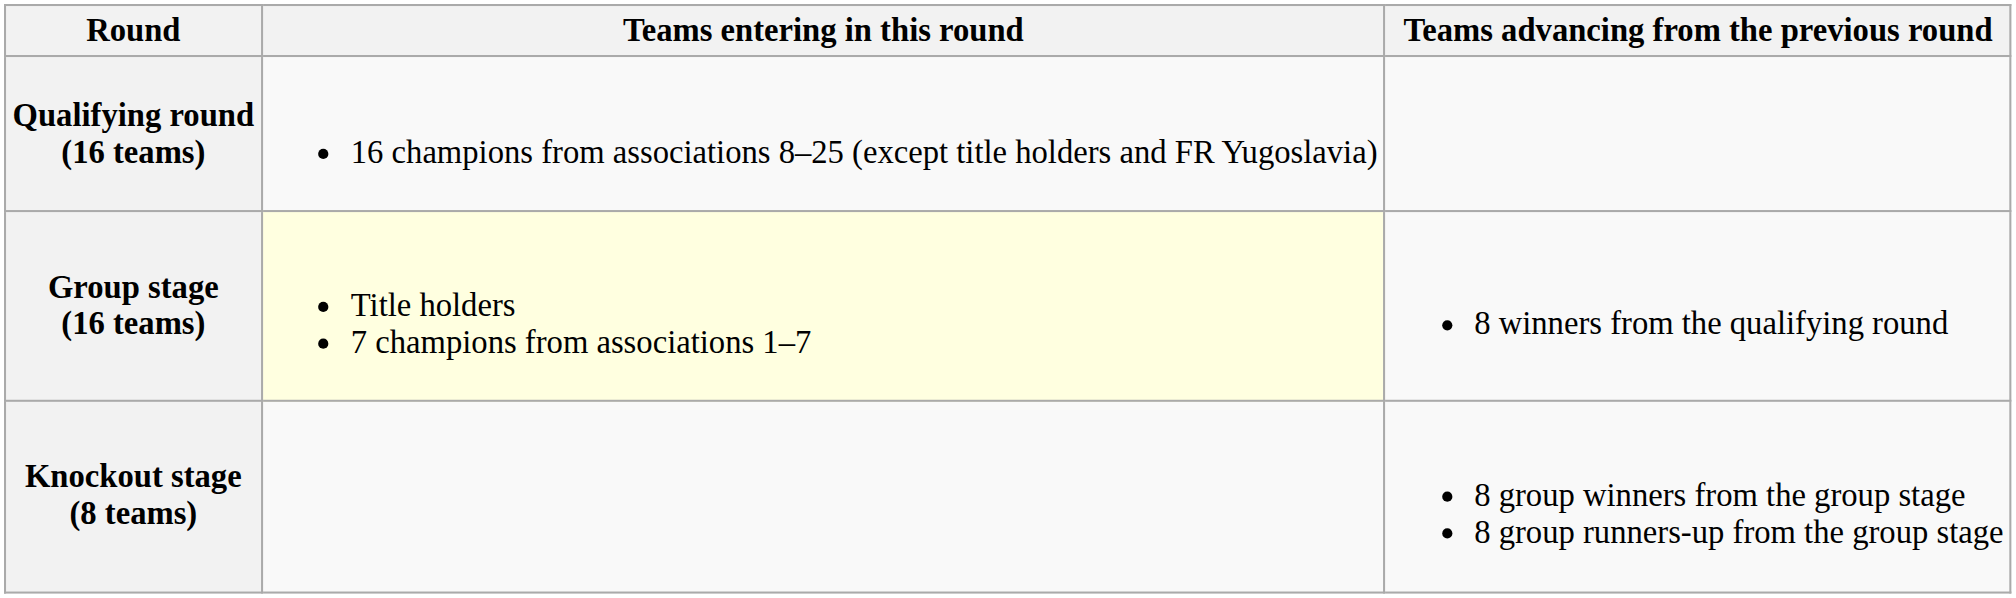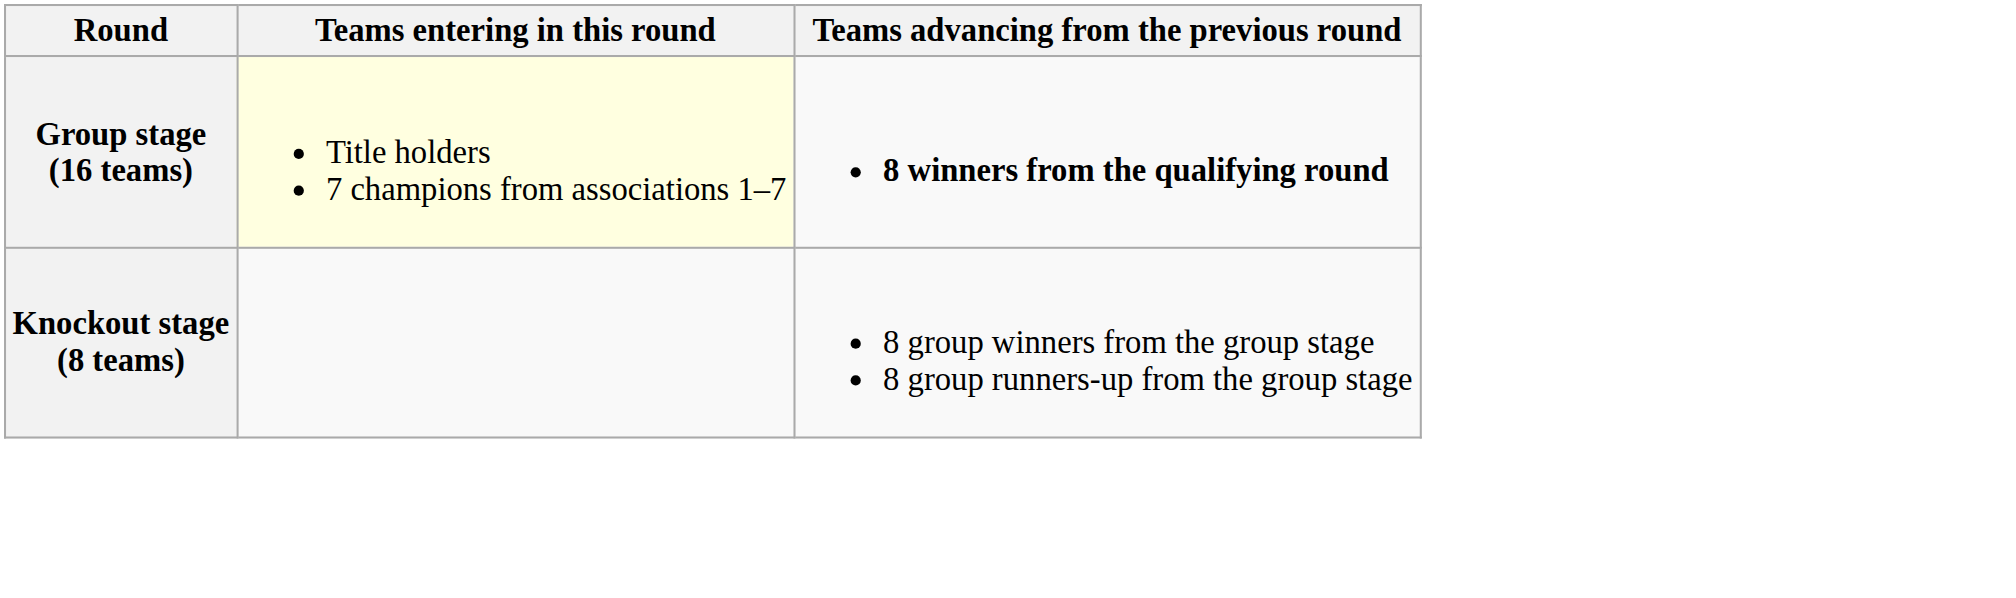 <table class="wikitable">
 <tr>
 <th>Round</th>
 <th>Teams entering in this round</th>
 <th>Teams advancing from the previous round</th>
 </tr>
 <tr>
-<th>Qualifying round<br>(16 teams)</th>
-<td><br><ul><li>16 champions from associations 8–25 (except title holders and FR Yugoslavia)</li></ul></td>
-<td></td>
-</tr>
-<tr>
 <th>Group stage<br>(16 teams)</th>
 <td style="background: lightyellow;"><br><ul><li>Title holders</li><li>7 champions from associations 1–7</li></ul></td>
-<td><br><ul><li>8 winners from the qualifying round</li></ul></td>
+<td><strong><br><ul><li>8 winners from the qualifying round</li></ul></strong></td>
 </tr>
 <tr>
 <th>Knockout stage<br>(8 teams)</th>
 <td></td>
 <td><br><ul><li>8 group winners from the group stage</li><li>8 group runners-up from the group stage</li></ul></td>
 </tr>
 </table>
